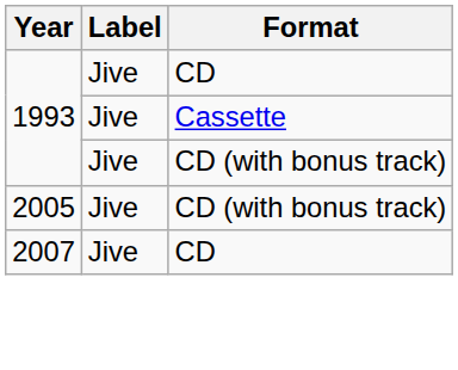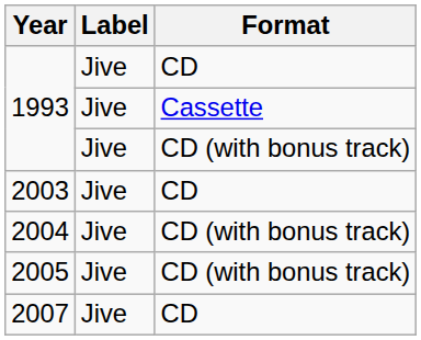 <table class="wikitable sortable">
 <tr>
 <th>Year</th>
 <th>Label</th>
 <th>Format</th>
 </tr>
 <tr>
 <td rowspan=3>1993</td>
 <td>Jive</td>
 <td>CD</td>
 </tr>
 <tr>
 <td>Jive</td>
 <td><a href='#'>Cassette</a></td>
 </tr>
 <tr>
 <td>Jive</td>
 <td>CD (with bonus track)</td>
 </tr>
 <tr>
+<td>2003</td>
+<td>Jive</td>
+<td>CD</td>
+</tr>
+<tr>
+<td>2004</td>
+<td>Jive</td>
+<td>CD (with bonus track)</td>
+</tr>
+<tr>
 <td>2005</td>
 <td>Jive</td>
 <td>CD (with bonus track)</td>
 </tr>
 <tr>
 <td>2007</td>
 <td>Jive</td>
 <td>CD</td>
 </tr>
 </table>
